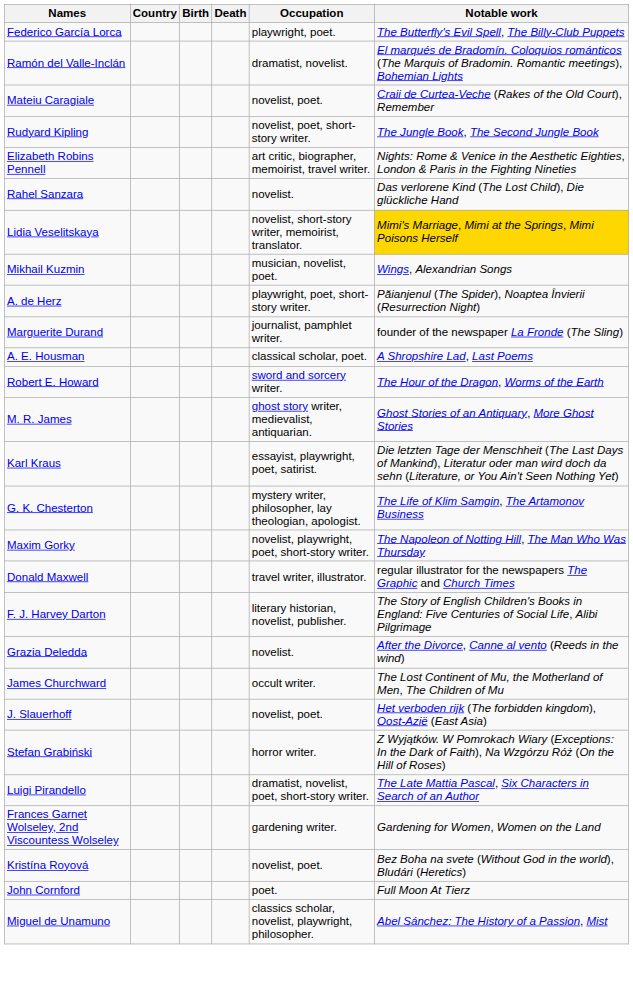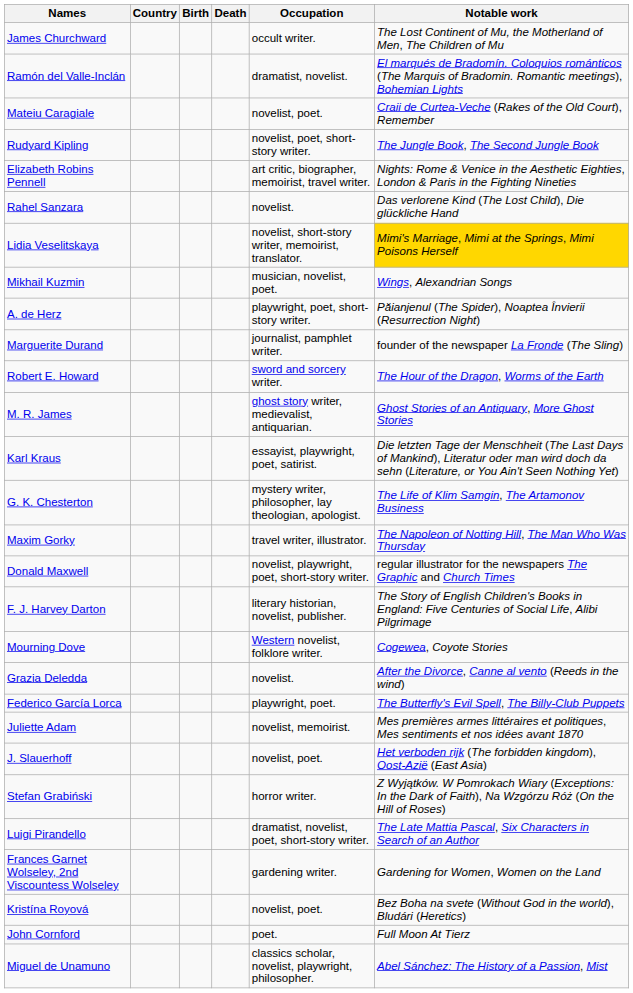 <table class="wikitable sortable" border="1" style="border-spacing:0; style="width:100%;">
 <tr>
 <th>Names</th>
 <th>Country</th>
 <th>Birth</th>
 <th>Death</th>
 <th>Occupation</th>
 <th>Notable work</th>
 </tr>
 <tr>
-<td><a href='#'>Federico García Lorca</a></td>
+<td><a href='#'>James Churchward</a></td>
 <td></td>
 <td></td>
 <td></td>
-<td>playwright, poet.</td>
-<td><em><a href='#'>The Butterfly's Evil Spell</a></em>, <em><a href='#'>The Billy-Club Puppets</a></em></td>
+<td>occult writer.</td>
+<td><em>The Lost Continent of Mu, the Motherland of Men</em>, <em>The Children of Mu</em></td>
 </tr>
 <tr>
 <td><a href='#'>Ramón del Valle-Inclán</a></td>
 <td></td>
 <td></td>
 <td></td>
 <td>dramatist, novelist.</td>
 <td><em><a href='#'>El marqués de Bradomín. Coloquios románticos</a></em> (<em>The Marquis of Bradomin. Romantic meetings</em>), <em><a href='#'>Bohemian Lights</a></em></td>
 </tr>
 <tr>
 <td><a href='#'>Mateiu Caragiale</a></td>
 <td></td>
 <td></td>
 <td></td>
 <td>novelist, poet.</td>
 <td><em><a href='#'>Craii de Curtea-Veche</a></em> (<em>Rakes of the Old Court</em>), <em>Remember</em></td>
 </tr>
 <tr>
 <td><a href='#'>Rudyard Kipling</a></td>
 <td></td>
 <td></td>
 <td></td>
 <td>novelist, poet, short-story writer.</td>
 <td><em><a href='#'>The Jungle Book</a></em>, <em><a href='#'>The Second Jungle Book</a></em></td>
 </tr>
 <tr>
 <td><a href='#'>Elizabeth Robins Pennell</a></td>
 <td></td>
 <td></td>
 <td></td>
 <td>art critic, biographer, memoirist, travel writer.</td>
 <td><em>Nights: Rome & Venice in the Aesthetic Eighties</em>, <em>London & Paris in the Fighting Nineties</em></td>
 </tr>
 <tr>
 <td><a href='#'>Rahel Sanzara</a></td>
 <td></td>
 <td></td>
 <td></td>
 <td>novelist.</td>
 <td><em> Das verlorene Kind</em> (<em>The Lost Child</em>), <em>Die glückliche Hand</em></td>
 </tr>
 <tr>
 <td><a href='#'>Lidia Veselitskaya</a></td>
 <td></td>
 <td></td>
 <td></td>
 <td>novelist, short-story writer, memoirist, translator.</td>
 <td style="background: gold;"><em>Mimi's Marriage</em>, <em>Mimi at the Springs</em>, <em>Mimi Poisons Herself</em></td>
 </tr>
 <tr>
 <td><a href='#'>Mikhail Kuzmin</a></td>
 <td></td>
 <td></td>
 <td></td>
 <td>musician, novelist, poet.</td>
 <td><em><a href='#'>Wings</a></em>, <em>Alexandrian Songs</em></td>
 </tr>
 <tr>
 <td><a href='#'>A. de Herz</a></td>
 <td></td>
 <td></td>
 <td></td>
 <td>playwright, poet, short-story writer.</td>
 <td><em>Păianjenul</em> (<em>The Spider</em>), <em>Noaptea Învierii</em> (<em>Resurrection Night</em>)</td>
 </tr>
 <tr>
 <td><a href='#'>Marguerite Durand</a></td>
 <td></td>
 <td></td>
 <td></td>
 <td>journalist, pamphlet writer.</td>
 <td>founder of the newspaper <em><a href='#'>La Fronde</a></em> (<em>The Sling</em>)</td>
 </tr>
 <tr>
-<td><a href='#'>A. E. Housman</a></td>
-<td></td>
-<td></td>
-<td></td>
-<td>classical scholar, poet.</td>
-<td><em><a href='#'>A Shropshire Lad</a></em>, <em><a href='#'>Last Poems</a></em></td>
-</tr>
-<tr>
 <td><a href='#'>Robert E. Howard</a></td>
 <td></td>
 <td></td>
 <td></td>
 <td><a href='#'>sword and sorcery</a> writer.</td>
 <td><em><a href='#'>The Hour of the Dragon</a></em>, <em><a href='#'>Worms of the Earth</a></em></td>
 </tr>
 <tr>
 <td><a href='#'>M. R. James</a></td>
 <td></td>
 <td></td>
 <td></td>
 <td><a href='#'>ghost story</a> writer, medievalist, antiquarian.</td>
 <td><em><a href='#'>Ghost Stories of an Antiquary</a></em>, <em><a href='#'>More Ghost Stories</a></em></td>
 </tr>
 <tr>
 <td><a href='#'>Karl Kraus</a></td>
 <td></td>
 <td></td>
 <td></td>
 <td>essayist, playwright, poet, satirist.</td>
 <td><em>Die letzten Tage der Menschheit</em> (<em>The Last Days of Mankind</em>), <em>Literatur oder man wird doch da sehn</em> (<em>Literature, or You Ain't Seen Nothing Yet</em>)</td>
 </tr>
 <tr>
 <td><a href='#'>G. K. Chesterton</a></td>
 <td></td>
 <td></td>
 <td></td>
 <td>mystery writer, philosopher, lay theologian, apologist.</td>
 <td><em><a href='#'>The Life of Klim Samgin</a></em>, <em><a href='#'>The Artamonov Business</a></em></td>
 </tr>
 <tr>
 <td><a href='#'>Maxim Gorky</a></td>
 <td></td>
 <td></td>
 <td></td>
-<td>novelist, playwright, poet, short-story writer.</td>
+<td>travel writer, illustrator.</td>
 <td><em><a href='#'>The Napoleon of Notting Hill</a></em>, <em><a href='#'>The Man Who Was Thursday</a></em></td>
 </tr>
 <tr>
 <td><a href='#'>Donald Maxwell</a></td>
 <td></td>
 <td></td>
 <td></td>
-<td>travel writer, illustrator.</td>
+<td>novelist, playwright, poet, short-story writer.</td>
 <td>regular illustrator for the newspapers <em><a href='#'>The Graphic</a></em> and <em><a href='#'>Church Times</a></em></td>
 </tr>
 <tr>
 <td><a href='#'>F. J. Harvey Darton</a></td>
 <td></td>
 <td></td>
 <td></td>
 <td>literary historian, novelist, publisher.</td>
 <td><em>The Story of English Children's Books in England: Five Centuries of Social Life</em>, <em>Alibi Pilgrimage</em></td>
 </tr>
 <tr>
+<td><a href='#'>Mourning Dove</a></td>
+<td></td>
+<td></td>
+<td></td>
+<td><a href='#'>Western</a> novelist, folklore writer.</td>
+<td><em><a href='#'>Cogewea</a></em>, <em>Coyote Stories</em></td>
+</tr>
+<tr>
 <td><a href='#'>Grazia Deledda</a></td>
 <td></td>
 <td></td>
 <td></td>
 <td>novelist.</td>
 <td><em><a href='#'>After the Divorce</a></em>, <em><a href='#'>Canne al vento</a></em> (<em>Reeds in the wind</em>)</td>
 </tr>
 <tr>
-<td><a href='#'>James Churchward</a></td>
+<td><a href='#'>Federico García Lorca</a></td>
 <td></td>
 <td></td>
 <td></td>
-<td>occult writer.</td>
-<td><em>The Lost Continent of Mu, the Motherland of Men</em>, <em>The Children of Mu</em></td>
+<td>playwright, poet.</td>
+<td><em><a href='#'>The Butterfly's Evil Spell</a></em>, <em><a href='#'>The Billy-Club Puppets</a></em></td>
+</tr>
+<tr>
+<td><a href='#'>Juliette Adam</a></td>
+<td></td>
+<td></td>
+<td></td>
+<td>novelist, memoirist.</td>
+<td><em>Mes premières armes littéraires et politiques</em>, <em>Mes sentiments et nos idées avant 1870</em></td>
 </tr>
 <tr>
 <td><a href='#'>J. Slauerhoff</a></td>
 <td></td>
 <td></td>
 <td></td>
 <td>novelist, poet.</td>
 <td><em><a href='#'>Het verboden rijk</a></em> (<em>The forbidden kingdom</em>), <em><a href='#'>Oost-Azië</a></em> (<em>East Asia</em>)</td>
 </tr>
 <tr>
 <td><a href='#'>Stefan Grabiński</a></td>
 <td></td>
 <td></td>
 <td></td>
 <td>horror writer.</td>
 <td><em>Z Wyjątków. W Pomrokach Wiary</em> (<em>Exceptions: In the Dark of Faith</em>), <em>Na Wzgórzu Róż</em> (<em>On the Hill of Roses</em>)</td>
 </tr>
 <tr>
 <td><a href='#'>Luigi Pirandello</a></td>
 <td></td>
 <td></td>
 <td></td>
 <td>dramatist, novelist, poet, short-story writer.</td>
 <td><em><a href='#'>The Late Mattia Pascal</a></em>, <em><a href='#'>Six Characters in Search of an Author</a></em></td>
 </tr>
 <tr>
 <td><a href='#'>Frances Garnet Wolseley, 2nd Viscountess Wolseley</a></td>
 <td></td>
 <td></td>
 <td></td>
 <td>gardening writer.</td>
 <td><em>Gardening for Women</em>, <em>Women on the Land</em></td>
 </tr>
 <tr>
 <td><a href='#'>Kristína Royová</a></td>
 <td></td>
 <td></td>
 <td></td>
 <td>novelist, poet.</td>
 <td><em>Bez Boha na svete</em> (<em>Without God in the world</em>), <em>Bludári</em> (<em>Heretics</em>)</td>
 </tr>
 <tr>
 <td><a href='#'>John Cornford</a></td>
 <td></td>
 <td></td>
 <td></td>
 <td>poet.</td>
 <td><em>Full Moon At Tierz</em></td>
 </tr>
 <tr>
 <td><a href='#'>Miguel de Unamuno</a></td>
 <td></td>
 <td></td>
 <td></td>
 <td>classics scholar, novelist, playwright, philosopher.</td>
 <td><em><a href='#'>Abel Sánchez: The History of a Passion</a></em>, <em><a href='#'>Mist</a></em></td>
 </tr>
 </table>
